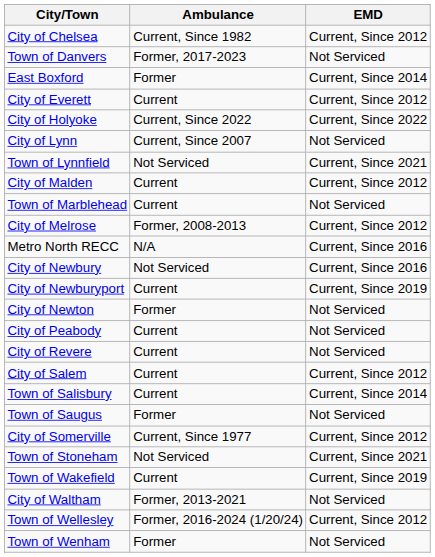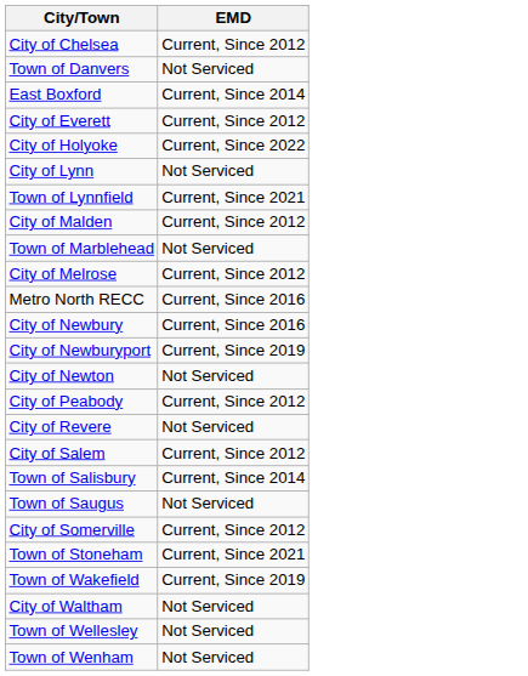 <table class="wikitable">
 <tr>
 <th>City/Town</th>
-<th>Ambulance</th>
 <th>EMD</th>
 </tr>
 <tr>
 <td><a href='#'>City of Chelsea</a></td>
-<td>Current, Since 1982</td>
 <td>Current, Since 2012</td>
 </tr>
 <tr>
 <td><a href='#'>Town of Danvers</a></td>
-<td>Former, 2017-2023</td>
 <td>Not Serviced</td>
 </tr>
 <tr>
 <td><a href='#'>East Boxford</a></td>
-<td>Former</td>
 <td>Current, Since 2014</td>
 </tr>
 <tr>
 <td><a href='#'>City of Everett</a></td>
-<td>Current</td>
 <td>Current, Since 2012</td>
 </tr>
 <tr>
 <td><a href='#'>City of Holyoke</a></td>
 <td>Current, Since 2022</td>
-<td>Current, Since 2022</td>
 </tr>
 <tr>
 <td><a href='#'>City of Lynn</a></td>
-<td>Current, Since 2007</td>
 <td>Not Serviced</td>
 </tr>
 <tr>
 <td><a href='#'>Town of Lynnfield</a></td>
-<td>Not Serviced</td>
 <td>Current, Since 2021</td>
 </tr>
 <tr>
 <td><a href='#'>City of Malden</a></td>
-<td>Current</td>
 <td>Current, Since 2012</td>
 </tr>
 <tr>
 <td><a href='#'>Town of Marblehead</a></td>
-<td>Current</td>
 <td>Not Serviced</td>
 </tr>
 <tr>
 <td><a href='#'>City of Melrose</a></td>
-<td>Former, 2008-2013</td>
 <td>Current, Since 2012</td>
 </tr>
 <tr>
 <td>Metro North RECC</td>
-<td>N/A</td>
 <td>Current, Since 2016</td>
 </tr>
 <tr>
 <td><a href='#'>City of Newbury</a></td>
-<td>Not Serviced</td>
 <td>Current, Since 2016</td>
 </tr>
 <tr>
 <td><a href='#'>City of Newburyport</a></td>
-<td>Current</td>
 <td>Current, Since 2019</td>
 </tr>
 <tr>
 <td><a href='#'>City of Newton</a></td>
-<td>Former</td>
 <td>Not Serviced</td>
 </tr>
 <tr>
 <td><a href='#'>City of Peabody</a></td>
-<td>Current</td>
-<td>Not Serviced</td>
+<td>Current, Since 2012</td>
 </tr>
 <tr>
 <td><a href='#'>City of Revere</a></td>
-<td>Current</td>
 <td>Not Serviced</td>
 </tr>
 <tr>
 <td><a href='#'>City of Salem</a></td>
-<td>Current</td>
 <td>Current, Since 2012</td>
 </tr>
 <tr>
 <td><a href='#'>Town of Salisbury</a></td>
-<td>Current</td>
 <td>Current, Since 2014</td>
 </tr>
 <tr>
 <td><a href='#'>Town of Saugus</a></td>
-<td>Former</td>
 <td>Not Serviced</td>
 </tr>
 <tr>
 <td><a href='#'>City of Somerville</a></td>
-<td>Current, Since 1977</td>
 <td>Current, Since 2012</td>
 </tr>
 <tr>
 <td><a href='#'>Town of Stoneham</a></td>
-<td>Not Serviced</td>
 <td>Current, Since 2021</td>
 </tr>
 <tr>
 <td><a href='#'>Town of Wakefield</a></td>
-<td>Current</td>
 <td>Current, Since 2019</td>
 </tr>
 <tr>
 <td><a href='#'>City of Waltham</a></td>
-<td>Former, 2013-2021</td>
 <td>Not Serviced</td>
 </tr>
 <tr>
 <td><a href='#'>Town of Wellesley</a></td>
-<td>Former, 2016-2024 (1/20/24)</td>
-<td>Current, Since 2012</td>
+<td>Not Serviced</td>
 </tr>
 <tr>
 <td><a href='#'>Town of Wenham</a></td>
-<td>Former</td>
 <td>Not Serviced</td>
 </tr>
 </table>
